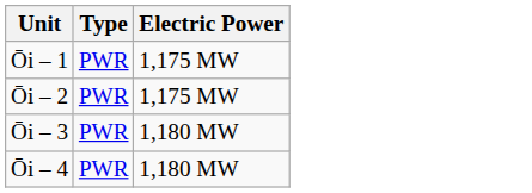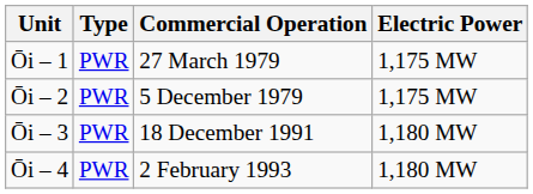 <table class="wikitable">
 <tr>
 <th>Unit</th>
 <th>Type</th>
+<th>Commercial Operation</th>
 <th>Electric Power</th>
 </tr>
 <tr>
 <td>Ōi – 1</td>
 <td><a href='#'>PWR</a></td>
+<td>27 March 1979</td>
 <td>1,175 MW</td>
 </tr>
 <tr>
 <td>Ōi – 2</td>
 <td><a href='#'>PWR</a></td>
+<td>5 December 1979</td>
 <td>1,175 MW</td>
 </tr>
 <tr>
 <td>Ōi – 3</td>
 <td><a href='#'>PWR</a></td>
+<td>18 December 1991</td>
 <td>1,180 MW</td>
 </tr>
 <tr>
 <td>Ōi – 4</td>
 <td><a href='#'>PWR</a></td>
+<td>2 February 1993</td>
 <td>1,180 MW</td>
 </tr>
 </table>
